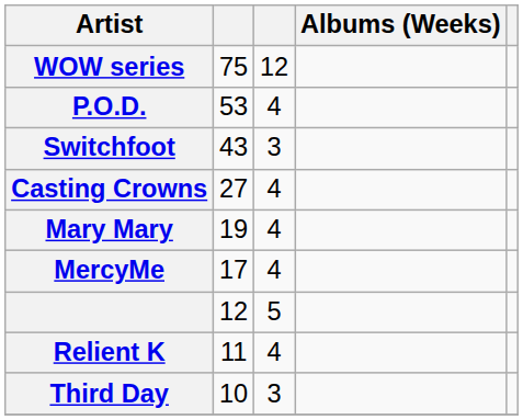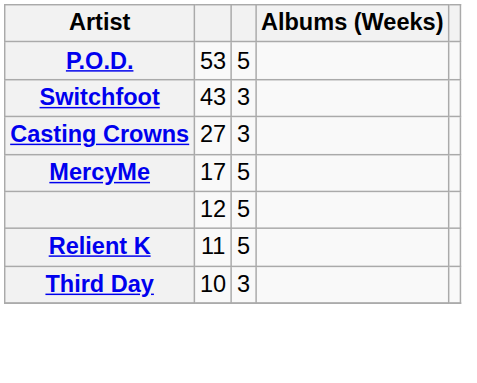 <table class="wikitable sortable plainrowheaders" border="1" style="text-align: center;">
 <tr>
 <th scope=col>Artist</th>
 <th scope=col></th>
 <th scope=col></th>
 <th scope=col>Albums (Weeks)</th>
 <th scope=col class="unsortable"></th>
 </tr>
 <tr>
-<th scope="row"><a href='#'>WOW series</a></th>
-<td>75</td>
-<td>12</td>
-<td></td>
-<td style="text-align: center;"></td>
-</tr>
-<tr>
 <th scope="row"><a href='#'>P.O.D.</a></th>
 <td>53</td>
-<td>4</td>
+<td>5</td>
 <td></td>
 <td style="text-align: center;"></td>
 </tr>
 <tr>
 <th scope="row"><a href='#'>Switchfoot</a></th>
 <td>43</td>
 <td>3</td>
 <td></td>
 <td style="text-align: center;"></td>
 </tr>
 <tr>
 <th scope="row"><a href='#'>Casting Crowns</a></th>
 <td>27</td>
-<td>4</td>
-<td></td>
-<td style="text-align: center;"></td>
-</tr>
-<tr>
-<th scope="row"><a href='#'>Mary Mary</a></th>
-<td>19</td>
-<td>4</td>
+<td>3</td>
 <td></td>
 <td style="text-align: center;"></td>
 </tr>
 <tr>
 <th scope="row"><a href='#'>MercyMe</a></th>
 <td>17</td>
-<td>4</td>
+<td>5</td>
 <td></td>
 <td style="text-align: center;"></td>
 </tr>
 <tr>
 <th scope="row"></th>
 <td>12</td>
 <td>5</td>
 <td></td>
 <td style="text-align: center;"></td>
 </tr>
 <tr>
 <th scope="row"><a href='#'>Relient K</a></th>
 <td>11</td>
-<td>4</td>
+<td>5</td>
 <td></td>
 <td style="text-align: center;"></td>
 </tr>
 <tr>
 <th scope="row"><a href='#'>Third Day</a></th>
 <td>10</td>
 <td>3</td>
 <td></td>
 <td style="text-align: center;"></td>
 </tr>
 <tr>
 </tr>
 </table>
